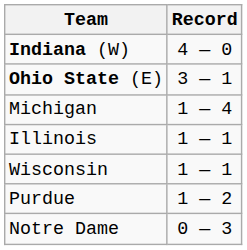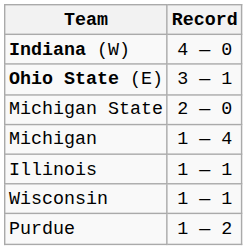 <table class="wikitable" style="text-align:center;">
 <tr>
 <th>Team</th>
 <th>Record</th>
 </tr>
 <tr>
 <td style="text-align:left"><strong>Indiana</strong> (W)</td>
 <td>4 — 0</td>
 </tr>
 <tr>
 <td style="text-align:left"><strong>Ohio State</strong> (E)</td>
 <td>3 — 1</td>
+</tr>
+<tr>
+<td style="text-align:left">Michigan State</td>
+<td>2 — 0</td>
 </tr>
 <tr>
 <td style="text-align:left">Michigan</td>
 <td>1 — 4</td>
 </tr>
 <tr>
 <td style="text-align:left">Illinois</td>
 <td>1 — 1</td>
 </tr>
 <tr>
 <td style="text-align:left">Wisconsin</td>
 <td>1 — 1</td>
 </tr>
 <tr>
 <td style="text-align:left">Purdue</td>
 <td>1 — 2</td>
 </tr>
-<tr>
-<td style="text-align:left">Notre Dame</td>
-<td>0 — 3</td>
-</tr>
 </table>
